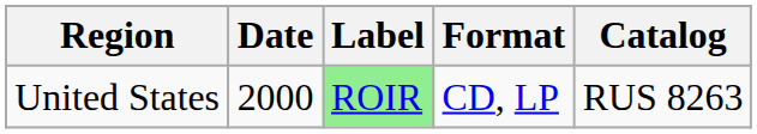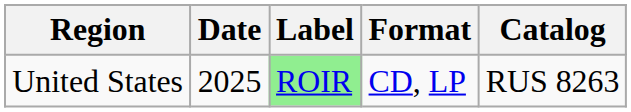 <table class="wikitable">
 <tr>
 <th>Region</th>
 <th>Date</th>
 <th>Label</th>
 <th>Format</th>
 <th>Catalog</th>
 </tr>
 <tr>
 <td>United States</td>
-<td>2000</td>
+<td>2025</td>
 <td style="background: lightgreen;"><a href='#'>ROIR</a></td>
 <td><a href='#'>CD</a>, <a href='#'>LP</a></td>
 <td>RUS 8263</td>
 </tr>
 </table>
